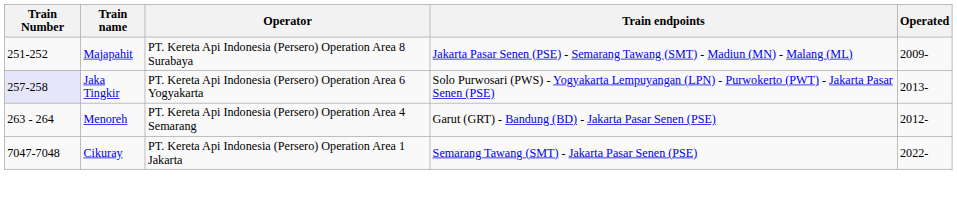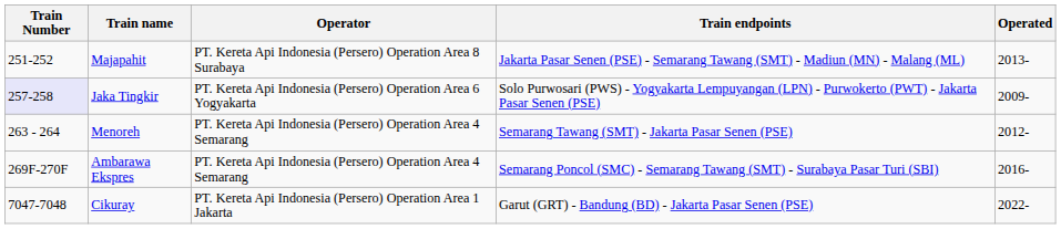 <table class="wikitable sortable">
 <tr>
 <th>Train Number</th>
 <th>Train name</th>
 <th>Operator</th>
 <th>Train endpoints</th>
 <th>Operated</th>
 </tr>
 <tr>
 <td>251-252</td>
 <td><a href='#'>Majapahit</a></td>
 <td>PT. Kereta Api Indonesia (Persero) Operation Area 8 Surabaya</td>
 <td><a href='#'>Jakarta Pasar Senen (PSE)</a> - <a href='#'>Semarang Tawang (SMT)</a> - <a href='#'>Madiun (MN)</a> - <a href='#'>Malang (ML)</a></td>
-<td>2009-</td>
+<td>2013-</td>
 </tr>
 <tr>
 <td style="background: lavender;">257-258</td>
 <td><a href='#'>Jaka Tingkir</a></td>
 <td>PT. Kereta Api Indonesia (Persero) Operation Area 6 Yogyakarta</td>
 <td>Solo Purwosari (PWS) - <a href='#'>Yogyakarta Lempuyangan (LPN)</a> - <a href='#'>Purwokerto (PWT)</a> - <a href='#'>Jakarta Pasar Senen (PSE)</a></td>
-<td>2013-</td>
+<td>2009-</td>
 </tr>
 <tr>
 <td>263 - 264</td>
 <td><a href='#'>Menoreh</a></td>
 <td>PT. Kereta Api Indonesia (Persero) Operation Area 4 Semarang</td>
-<td>Garut (GRT) - <a href='#'>Bandung (BD)</a> - <a href='#'>Jakarta Pasar Senen (PSE)</a></td>
+<td><a href='#'>Semarang Tawang (SMT)</a> - <a href='#'>Jakarta Pasar Senen (PSE)</a></td>
 <td>2012-</td>
+</tr>
+<tr>
+<td>269F-270F</td>
+<td><a href='#'>Ambarawa Ekspres</a></td>
+<td>PT. Kereta Api Indonesia (Persero) Operation Area 4 Semarang</td>
+<td><a href='#'>Semarang Poncol (SMC)</a> - <a href='#'>Semarang Tawang (SMT)</a> - <a href='#'>Surabaya Pasar Turi (SBI)</a></td>
+<td>2016-</td>
 </tr>
 <tr>
 <td>7047-7048</td>
 <td><a href='#'>Cikuray</a></td>
 <td>PT. Kereta Api Indonesia (Persero) Operation Area 1 Jakarta</td>
-<td><a href='#'>Semarang Tawang (SMT)</a> - <a href='#'>Jakarta Pasar Senen (PSE)</a></td>
+<td>Garut (GRT) - <a href='#'>Bandung (BD)</a> - <a href='#'>Jakarta Pasar Senen (PSE)</a></td>
 <td>2022-</td>
 </tr>
 </table>
